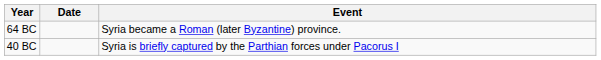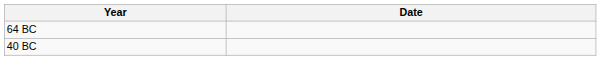 <table class="wikitable" width="100%">
 <tr>
 <th style="width:6%">Year</th>
 <th style="width:10%">Date</th>
-<th>Event</th>
 </tr>
 <tr>
 <td>64 BC</td>
 <td></td>
-<td>Syria became a <a href='#'>Roman</a> (later <a href='#'>Byzantine</a>) province.</td>
 </tr>
 <tr>
 <td>40 BC</td>
 <td></td>
-<td>Syria is <a href='#'>briefly captured</a> by the <a href='#'>Parthian</a> forces under <a href='#'>Pacorus I</a></td>
 </tr>
 </table>
